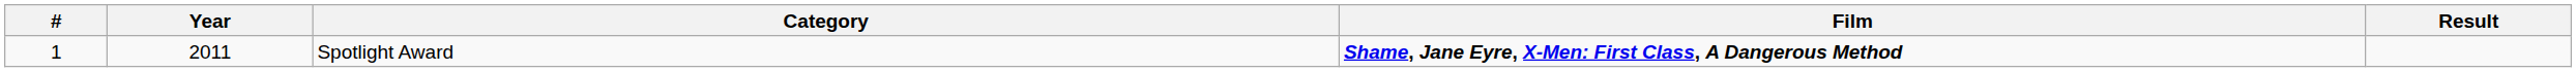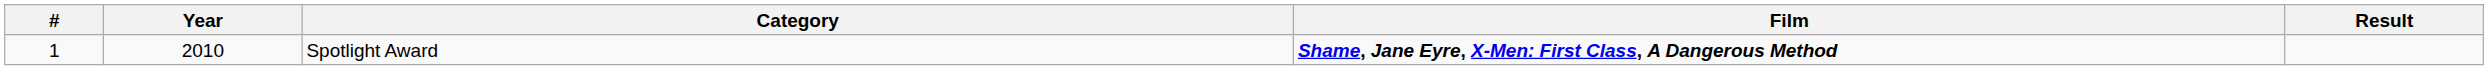 <table class="wikitable" width="100%" cellpadding="5" style="font-size: 95%">
 <tr>
 <th width="2.5%">#</th>
 <th width="5%">Year</th>
 <th width="25%">Category</th>
 <th width="25%">Film</th>
 <th width="5%">Result</th>
 </tr>
 <tr>
 <td style="text-align:center;">1</td>
-<td style="text-align:center;">2011</td>
+<td style="text-align:center;">2010</td>
 <td>Spotlight Award</td>
 <td><strong><em><a href='#'>Shame</a></em>, <em>Jane Eyre</em>, <em><a href='#'>X-Men: First Class</a></em>, <em>A Dangerous Method</em></strong></td>
 <td></td>
 </tr>
 </table>
